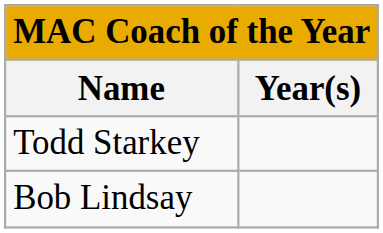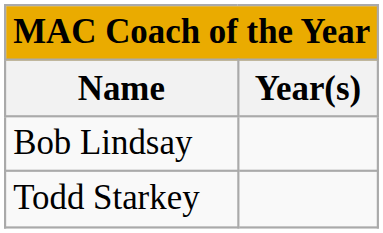 <table class="wikitable">
 <tr>
 <th colspan=2 style="background:#eaab00;">MAC Coach of the Year</th>
 </tr>
 <tr>
 <th>Name</th>
 <th>Year(s)</th>
 </tr>
 <tr>
+<td>Bob Lindsay</td>
+<td></td>
+</tr>
+<tr>
 <td>Todd Starkey</td>
 <td></td>
 </tr>
-<tr>
-<td>Bob Lindsay</td>
-<td></td>
-</tr>
 </table>
